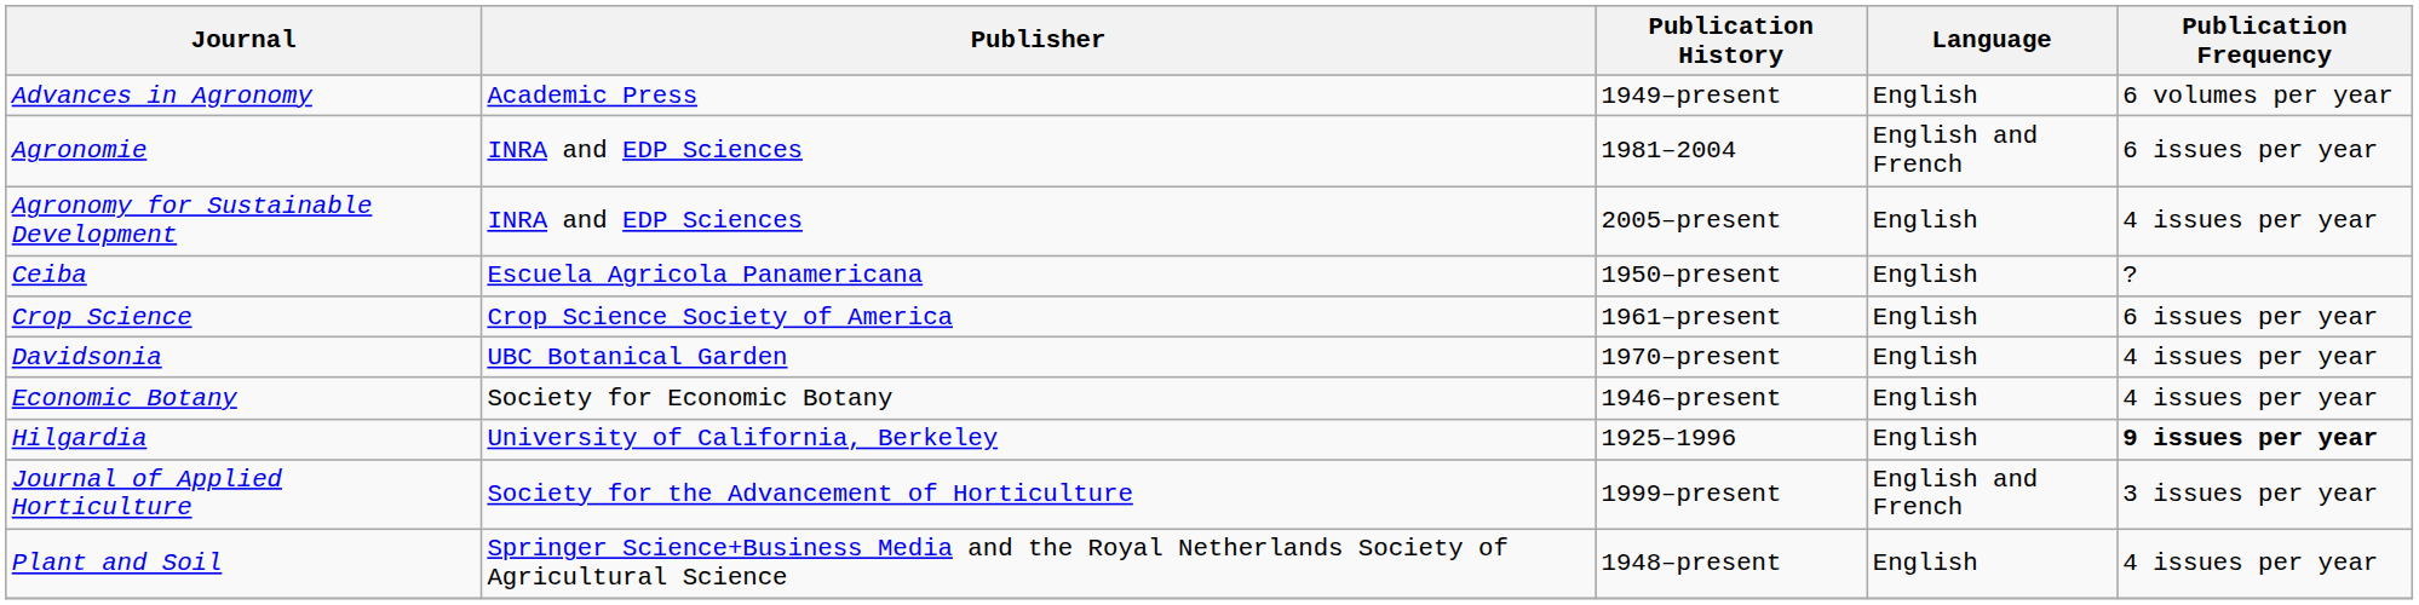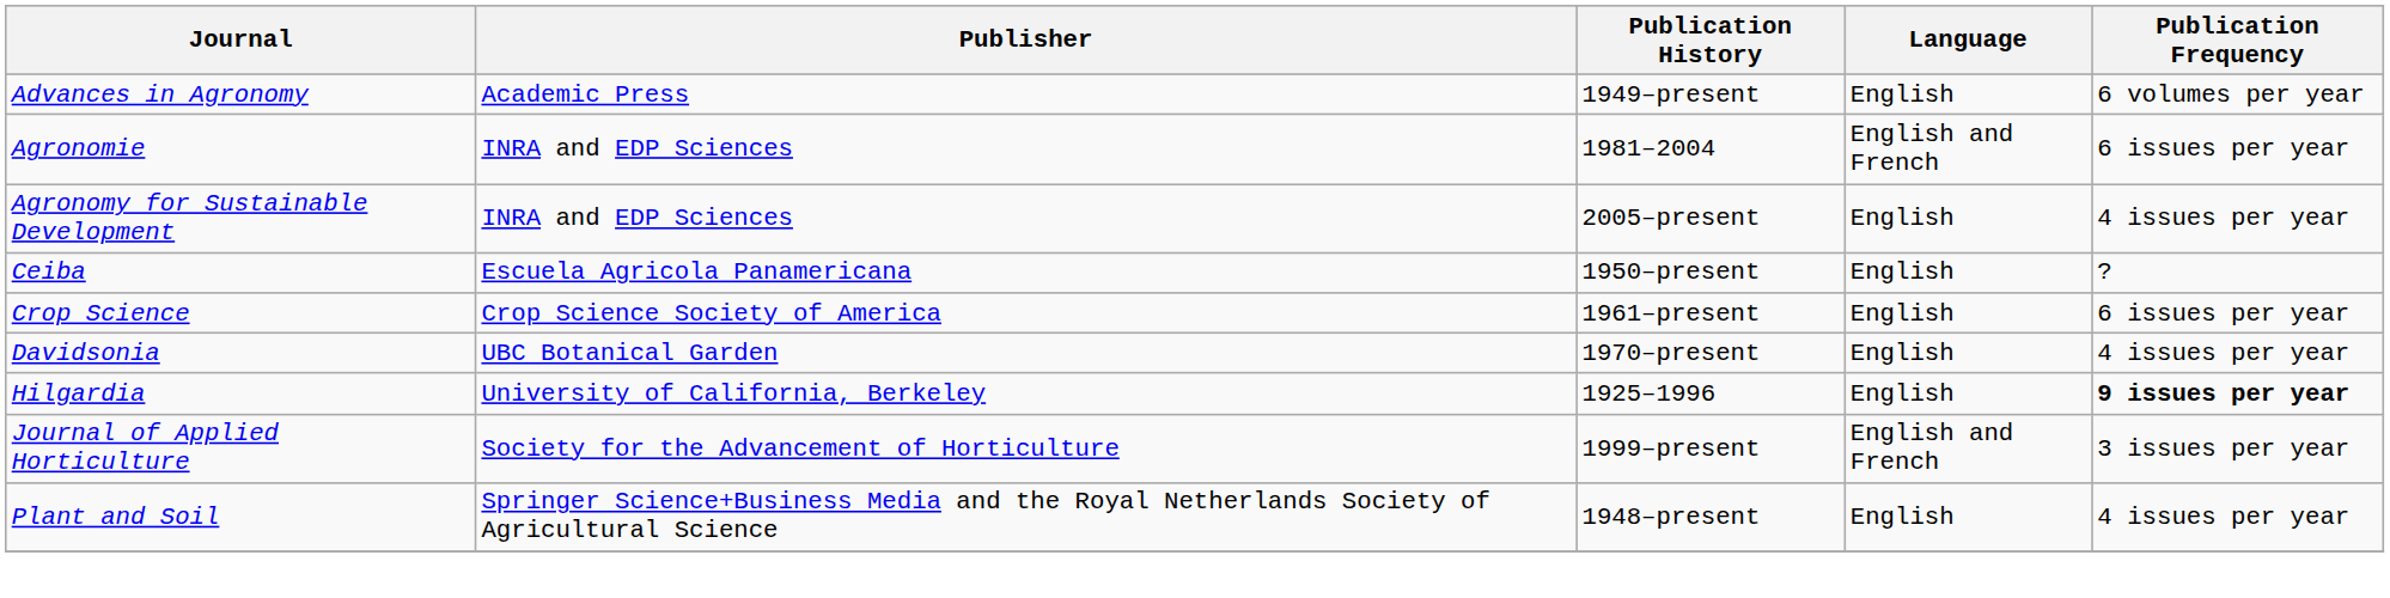 <table class="wikitable sortable">
 <tr>
 <th>Journal</th>
 <th>Publisher</th>
 <th>Publication History</th>
 <th>Language</th>
 <th>Publication Frequency</th>
 </tr>
 <tr>
 <td><a href='#'><em>Advances in Agronomy</em></a></td>
 <td><a href='#'>Academic Press</a></td>
 <td>1949–present</td>
 <td>English</td>
 <td>6 volumes per year</td>
 </tr>
 <tr>
 <td><em><a href='#'>Agronomie</a></em></td>
 <td><a href='#'>INRA</a> and <a href='#'>EDP Sciences</a></td>
 <td>1981–2004</td>
 <td>English and French</td>
 <td>6 issues per year</td>
 </tr>
 <tr>
 <td><em><a href='#'>Agronomy for Sustainable Development</a></em></td>
 <td><a href='#'>INRA</a> and <a href='#'>EDP Sciences</a></td>
 <td>2005–present</td>
 <td>English</td>
 <td>4 issues per year</td>
 </tr>
 <tr>
 <td><em><a href='#'>Ceiba</a></em></td>
 <td><a href='#'>Escuela Agricola Panamericana</a></td>
 <td>1950–present</td>
 <td>English</td>
 <td>?</td>
 </tr>
 <tr>
 <td><em><a href='#'>Crop Science</a></em></td>
 <td><a href='#'>Crop Science Society of America</a></td>
 <td>1961–present</td>
 <td>English</td>
 <td>6 issues per year</td>
 </tr>
 <tr>
 <td><a href='#'><em>Davidsonia</em></a></td>
 <td><a href='#'>UBC Botanical Garden</a></td>
 <td>1970–present</td>
 <td>English</td>
 <td>4 issues per year</td>
 </tr>
 <tr>
-<td><em><a href='#'>Economic Botany</a></em></td>
-<td>Society for Economic Botany</td>
-<td>1946–present</td>
-<td>English</td>
-<td>4 issues per year</td>
-</tr>
-<tr>
 <td><em><a href='#'>Hilgardia</a></em></td>
 <td><a href='#'>University of California, Berkeley</a></td>
 <td>1925–1996</td>
 <td>English</td>
 <td><strong>9 issues per year</strong></td>
 </tr>
 <tr>
 <td><em><a href='#'>Journal of Applied Horticulture</a></em></td>
 <td><a href='#'>Society for the Advancement of Horticulture</a></td>
 <td>1999–present</td>
 <td>English and French</td>
 <td>3 issues per year</td>
 </tr>
 <tr>
 <td><em><a href='#'>Plant and Soil</a></em></td>
 <td><a href='#'>Springer Science+Business Media</a> and the Royal Netherlands Society of Agricultural Science</td>
 <td>1948–present</td>
 <td>English</td>
 <td>4 issues per year</td>
 </tr>
 <tr>
 </tr>
 </table>
